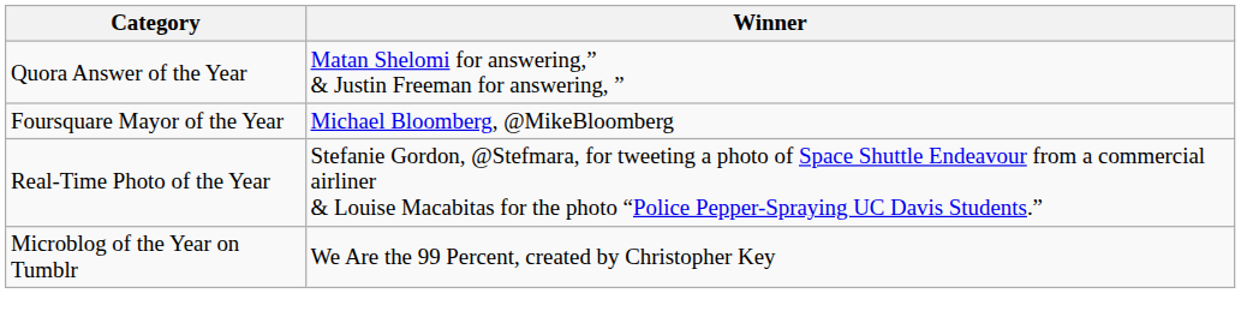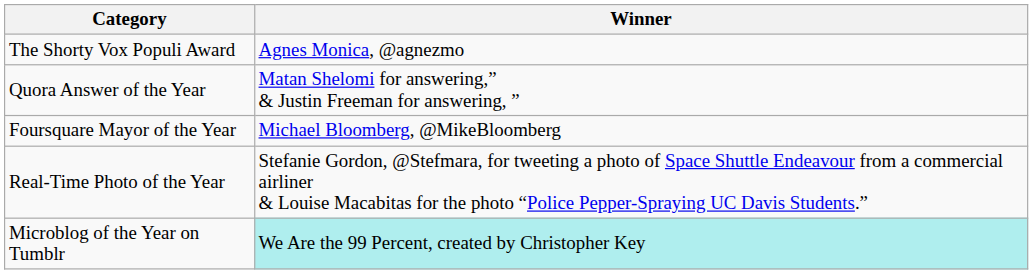 <table class="wikitable">
 <tr>
 <th>Category</th>
 <th>Winner</th>
+</tr>
+<tr>
+<td>The Shorty Vox Populi Award</td>
+<td><a href='#'>Agnes Monica</a>, @agnezmo</td>
 </tr>
 <tr>
 <td>Quora Answer of the Year</td>
 <td><a href='#'>Matan Shelomi</a> for answering,”<br>& Justin Freeman for answering, ”</td>
 </tr>
 <tr>
 <td>Foursquare Mayor of the Year</td>
 <td><a href='#'>Michael Bloomberg</a>, @MikeBloomberg</td>
 </tr>
 <tr>
 <td>Real-Time Photo of the Year</td>
 <td>Stefanie Gordon, @Stefmara, for tweeting a photo of <a href='#'>Space Shuttle Endeavour</a> from a commercial airliner<br>& Louise Macabitas for the photo “<a href='#'>Police Pepper-Spraying UC Davis Students</a>.”</td>
 </tr>
 <tr>
 <td>Microblog of the Year on Tumblr</td>
-<td>We Are the 99 Percent, created by Christopher Key</td>
+<td style="background: paleturquoise;">We Are the 99 Percent, created by Christopher Key</td>
 </tr>
 </table>
